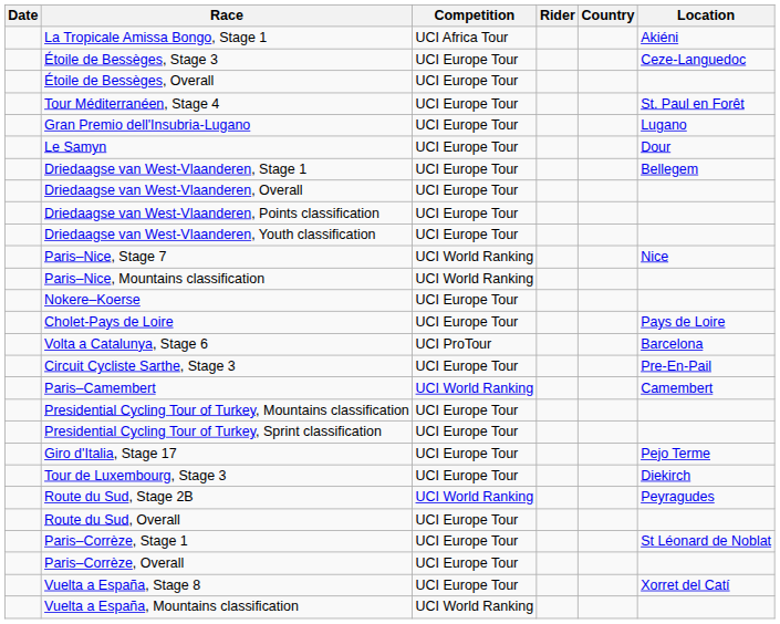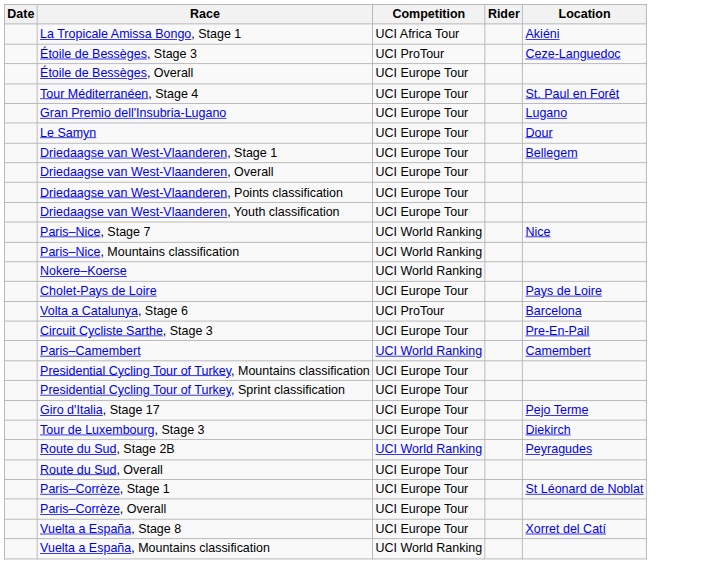 <table class="wikitable sortable">
 <tr>
 <th>Date</th>
 <th>Race</th>
 <th>Competition</th>
 <th>Rider</th>
-<th>Country</th>
 <th>Location</th>
 </tr>
 <tr>
 <td></td>
 <td><a href='#'>La Tropicale Amissa Bongo</a>, Stage 1</td>
 <td>UCI Africa Tour</td>
 <td></td>
-<td></td>
 <td><a href='#'>Akiéni</a></td>
 </tr>
 <tr>
 <td></td>
 <td><a href='#'>Étoile de Bessèges</a>, Stage 3</td>
-<td>UCI Europe Tour</td>
-<td></td>
+<td>UCI ProTour</td>
 <td></td>
 <td><a href='#'>Ceze-Languedoc</a></td>
 </tr>
 <tr>
 <td></td>
 <td><a href='#'>Étoile de Bessèges</a>, Overall</td>
 <td>UCI Europe Tour</td>
 <td></td>
 <td></td>
-<td></td>
 </tr>
 <tr>
 <td></td>
 <td><a href='#'>Tour Méditerranéen</a>, Stage 4</td>
 <td>UCI Europe Tour</td>
-<td></td>
 <td></td>
 <td><a href='#'>St. Paul en Forêt</a></td>
 </tr>
 <tr>
 <td></td>
 <td><a href='#'>Gran Premio dell'Insubria-Lugano</a></td>
 <td>UCI Europe Tour</td>
 <td></td>
-<td></td>
 <td><a href='#'>Lugano</a></td>
 </tr>
 <tr>
 <td></td>
 <td><a href='#'>Le Samyn</a></td>
 <td>UCI Europe Tour</td>
 <td></td>
-<td></td>
 <td><a href='#'>Dour</a></td>
 </tr>
 <tr>
 <td></td>
 <td><a href='#'>Driedaagse van West-Vlaanderen</a>, Stage 1</td>
 <td>UCI Europe Tour</td>
-<td></td>
 <td></td>
 <td><a href='#'>Bellegem</a></td>
 </tr>
 <tr>
 <td></td>
 <td><a href='#'>Driedaagse van West-Vlaanderen</a>, Overall</td>
 <td>UCI Europe Tour</td>
 <td></td>
 <td></td>
-<td></td>
 </tr>
 <tr>
 <td></td>
 <td><a href='#'>Driedaagse van West-Vlaanderen</a>, Points classification</td>
 <td>UCI Europe Tour</td>
-<td></td>
 <td></td>
 <td></td>
 </tr>
 <tr>
 <td></td>
 <td><a href='#'>Driedaagse van West-Vlaanderen</a>, Youth classification</td>
 <td>UCI Europe Tour</td>
 <td></td>
 <td></td>
-<td></td>
 </tr>
 <tr>
 <td></td>
 <td><a href='#'>Paris–Nice</a>, Stage 7</td>
 <td>UCI World Ranking</td>
-<td></td>
 <td></td>
 <td><a href='#'>Nice</a></td>
 </tr>
 <tr>
 <td></td>
 <td><a href='#'>Paris–Nice</a>, Mountains classification</td>
 <td>UCI World Ranking</td>
 <td></td>
 <td></td>
-<td></td>
 </tr>
 <tr>
 <td></td>
 <td><a href='#'>Nokere–Koerse</a></td>
-<td>UCI Europe Tour</td>
-<td></td>
+<td>UCI World Ranking</td>
 <td></td>
 <td></td>
 </tr>
 <tr>
 <td></td>
 <td><a href='#'>Cholet-Pays de Loire</a></td>
 <td>UCI Europe Tour</td>
 <td></td>
-<td></td>
 <td><a href='#'>Pays de Loire</a></td>
 </tr>
 <tr>
 <td></td>
 <td><a href='#'>Volta a Catalunya</a>, Stage 6</td>
 <td>UCI ProTour</td>
-<td></td>
 <td></td>
 <td><a href='#'>Barcelona</a></td>
 </tr>
 <tr>
 <td></td>
 <td><a href='#'>Circuit Cycliste Sarthe</a>, Stage 3</td>
 <td>UCI Europe Tour</td>
 <td></td>
-<td></td>
 <td><a href='#'>Pre-En-Pail</a></td>
 </tr>
 <tr>
 <td></td>
 <td><a href='#'>Paris–Camembert</a></td>
 <td><a href='#'>UCI World Ranking</a></td>
-<td></td>
 <td></td>
 <td><a href='#'>Camembert</a></td>
 </tr>
 <tr>
 <td></td>
 <td><a href='#'>Presidential Cycling Tour of Turkey</a>, Mountains classification</td>
 <td>UCI Europe Tour</td>
 <td></td>
 <td></td>
-<td></td>
 </tr>
 <tr>
 <td></td>
 <td><a href='#'>Presidential Cycling Tour of Turkey</a>, Sprint classification</td>
 <td>UCI Europe Tour</td>
-<td></td>
 <td></td>
 <td></td>
 </tr>
 <tr>
 <td></td>
 <td><a href='#'>Giro d'Italia</a>, Stage 17</td>
 <td>UCI Europe Tour</td>
 <td></td>
-<td></td>
 <td><a href='#'>Pejo Terme</a></td>
 </tr>
 <tr>
 <td></td>
 <td><a href='#'>Tour de Luxembourg</a>, Stage 3</td>
 <td>UCI Europe Tour</td>
 <td></td>
-<td></td>
 <td><a href='#'>Diekirch</a></td>
 </tr>
 <tr>
 <td></td>
 <td><a href='#'>Route du Sud</a>, Stage 2B</td>
 <td><a href='#'>UCI World Ranking</a></td>
-<td></td>
 <td></td>
 <td><a href='#'>Peyragudes</a></td>
 </tr>
 <tr>
 <td></td>
 <td><a href='#'>Route du Sud</a>, Overall</td>
 <td>UCI Europe Tour</td>
 <td></td>
 <td></td>
-<td></td>
 </tr>
 <tr>
 <td></td>
 <td><a href='#'>Paris–Corrèze</a>, Stage 1</td>
 <td>UCI Europe Tour</td>
-<td></td>
 <td></td>
 <td><a href='#'>St Léonard de Noblat</a></td>
 </tr>
 <tr>
 <td></td>
 <td><a href='#'>Paris–Corrèze</a>, Overall</td>
 <td>UCI Europe Tour</td>
 <td></td>
 <td></td>
-<td></td>
 </tr>
 <tr>
 <td></td>
 <td><a href='#'>Vuelta a España</a>, Stage 8</td>
 <td>UCI Europe Tour</td>
-<td></td>
 <td></td>
 <td><a href='#'>Xorret del Catí</a></td>
 </tr>
 <tr>
 <td></td>
 <td><a href='#'>Vuelta a España</a>, Mountains classification</td>
 <td>UCI World Ranking</td>
 <td></td>
 <td></td>
-<td></td>
 </tr>
 </table>
